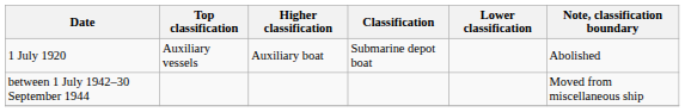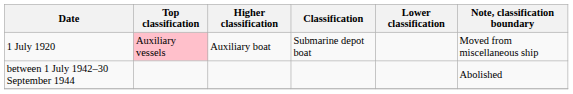 <table class="wikitable">
 <tr>
 <th>Date</th>
 <th>Top classification</th>
 <th>Higher classification</th>
 <th>Classification</th>
 <th>Lower classification</th>
 <th>Note, classification boundary</th>
 </tr>
 <tr>
 <td>1 July 1920</td>
-<td>Auxiliary vessels</td>
+<td style="background: pink;">Auxiliary vessels</td>
 <td>Auxiliary boat</td>
 <td>Submarine depot boat</td>
 <td></td>
-<td>Abolished</td>
+<td>Moved from miscellaneous ship</td>
 </tr>
 <tr>
 <td>between 1 July 1942–30 September 1944</td>
 <td></td>
 <td></td>
 <td></td>
 <td></td>
-<td>Moved from miscellaneous ship</td>
+<td>Abolished</td>
 </tr>
 <tr>
 </tr>
 </table>
